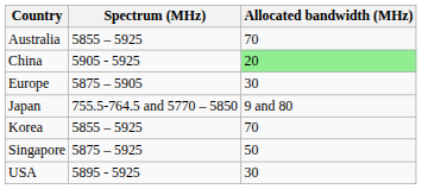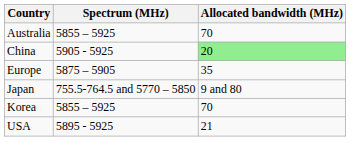 <table class="wikitable">
 <tr>
 <th>Country</th>
 <th>Spectrum (MHz)</th>
 <th>Allocated bandwidth (MHz)</th>
 </tr>
 <tr>
 <td>Australia</td>
 <td>5855 – 5925</td>
 <td>70</td>
 </tr>
 <tr>
 <td>China</td>
 <td>5905 - 5925</td>
 <td style="background: lightgreen;">20</td>
 </tr>
 <tr>
 <td>Europe</td>
 <td>5875 – 5905</td>
-<td>30</td>
+<td>35</td>
 </tr>
 <tr>
 <td>Japan</td>
 <td>755.5-764.5 and 5770 – 5850</td>
 <td>9 and 80</td>
 </tr>
 <tr>
 <td>Korea</td>
 <td>5855 – 5925</td>
 <td>70</td>
 </tr>
 <tr>
-<td>Singapore</td>
-<td>5875 – 5925</td>
-<td>50</td>
-</tr>
-<tr>
 <td>USA</td>
 <td>5895 - 5925</td>
-<td>30</td>
+<td>21</td>
 </tr>
 </table>
